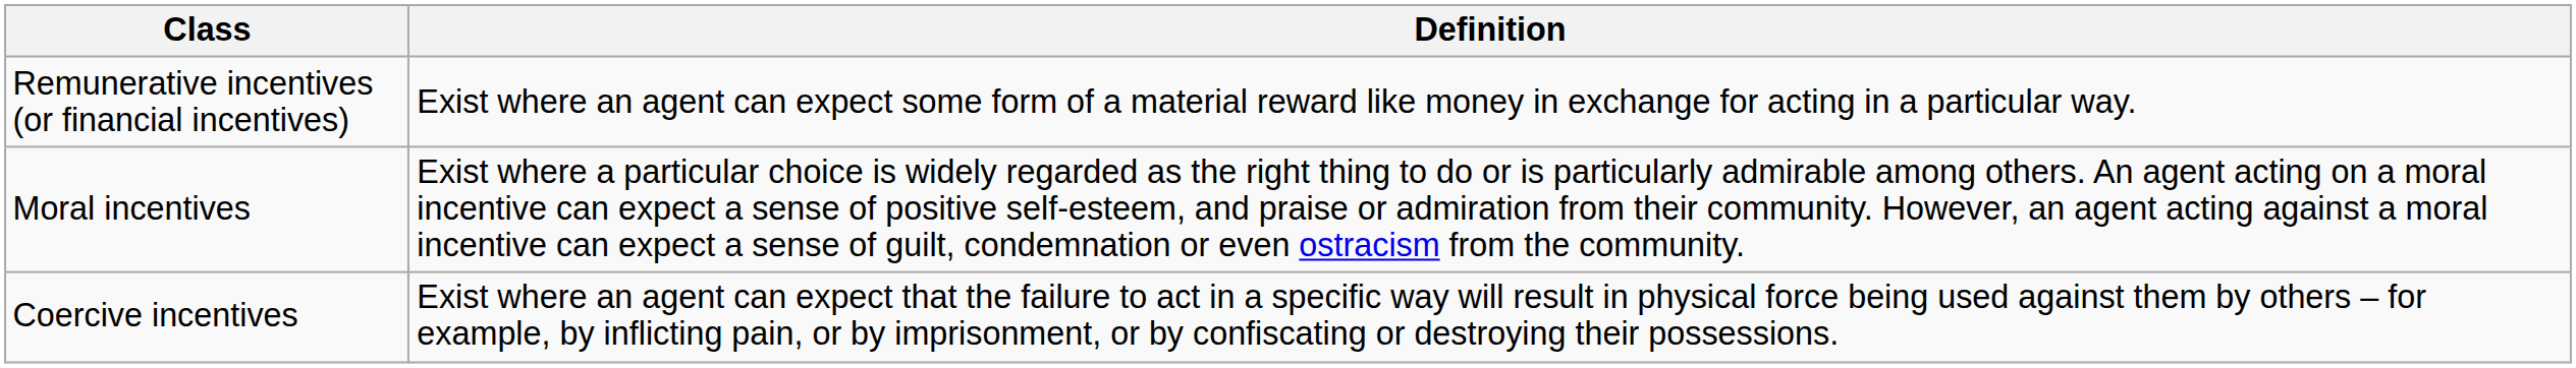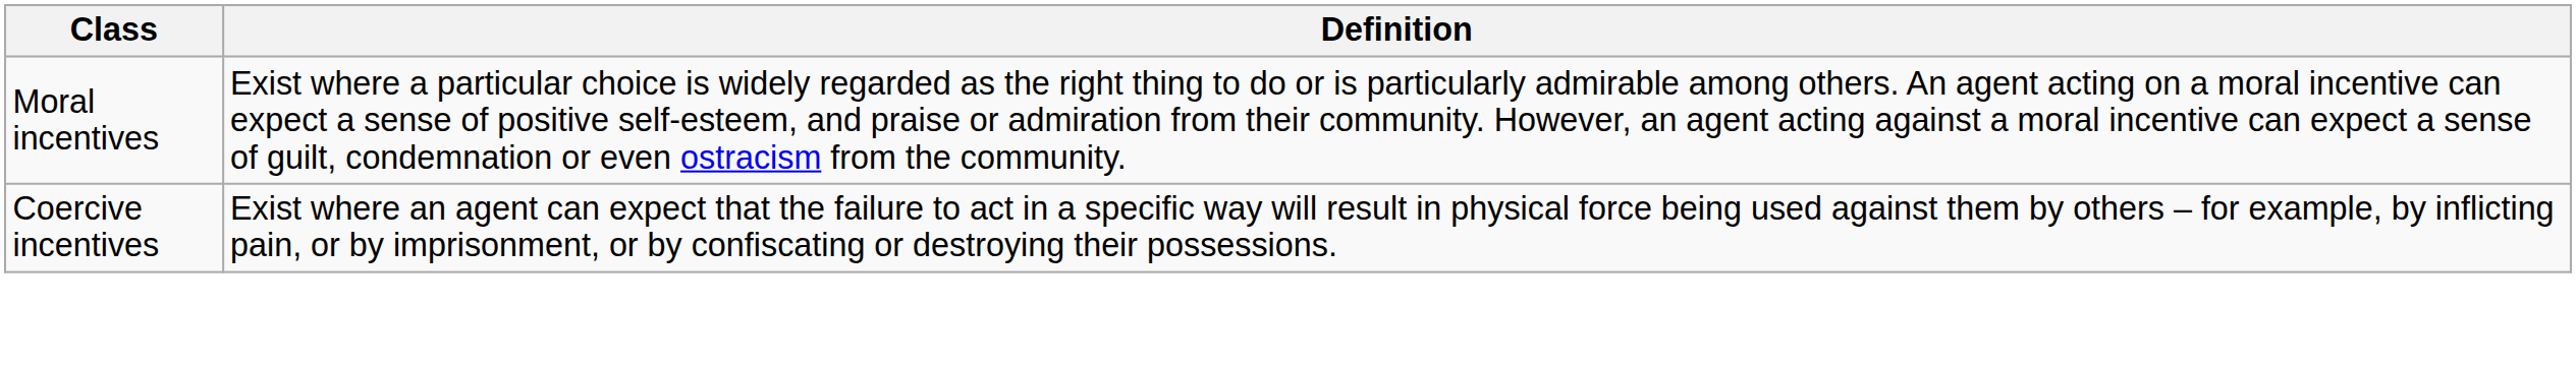 <table class="wikitable">
 <tr>
 <th>Class</th>
 <th>Definition</th>
-</tr>
-<tr>
-<td>Remunerative incentives (or financial incentives)</td>
-<td>Exist where an agent can expect some form of a material reward like money in exchange for acting in a particular way.</td>
 </tr>
 <tr>
 <td>Moral incentives</td>
 <td>Exist where a particular choice is widely regarded as the right thing to do or is particularly admirable among others. An agent acting on a moral incentive can expect a sense of positive self-esteem, and praise or admiration from their community. However, an agent acting against a moral incentive can expect a sense of guilt, condemnation or even <a href='#'>ostracism</a> from the community.</td>
 </tr>
 <tr>
 <td>Coercive incentives</td>
 <td>Exist where an agent can expect that the failure to act in a specific way will result in physical force being used against them by others – for example, by inflicting pain, or by imprisonment, or by confiscating or destroying their possessions.</td>
 </tr>
 </table>
